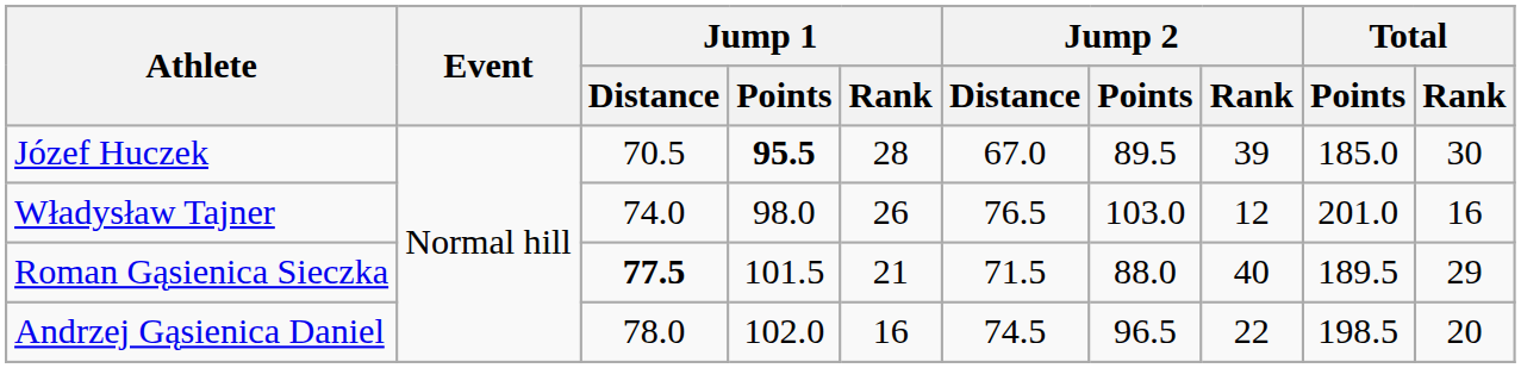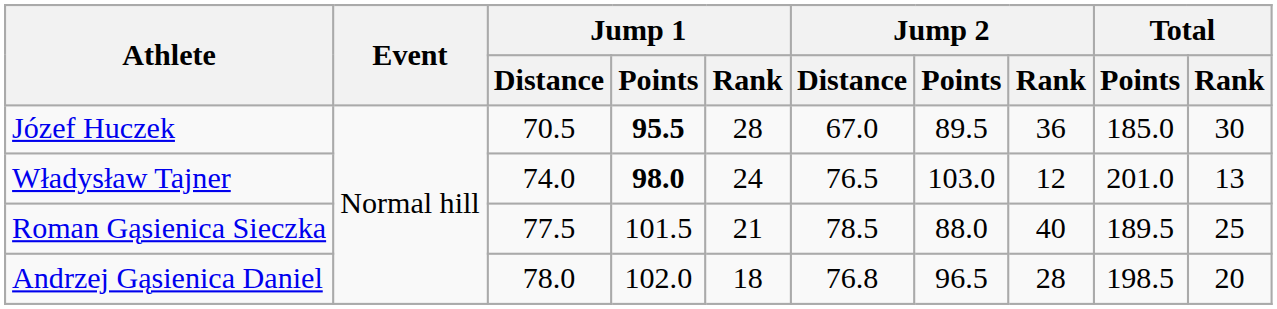 <table class="wikitable" style="font-size:90%">
 <tr>
 <th rowspan="2">Athlete</th>
 <th rowspan="2">Event</th>
 <th colspan="3">Jump 1</th>
 <th colspan="3">Jump 2</th>
 <th colspan="2">Total</th>
 </tr>
 <tr>
 <th>Distance</th>
 <th>Points</th>
 <th>Rank</th>
 <th>Distance</th>
 <th>Points</th>
 <th>Rank</th>
 <th>Points</th>
 <th>Rank</th>
 </tr>
 <tr>
 <td><a href='#'>Józef Huczek</a></td>
 <td rowspan="4">Normal hill</td>
 <td align="center">70.5</td>
 <td align="center"><strong>95.5</strong></td>
 <td align="center">28</td>
 <td align="center">67.0</td>
 <td align="center">89.5</td>
-<td align="center">39</td>
+<td align="center">36</td>
 <td align="center">185.0</td>
 <td align="center">30</td>
 </tr>
 <tr>
 <td><a href='#'>Władysław Tajner</a></td>
 <td align="center">74.0</td>
-<td align="center">98.0</td>
-<td align="center">26</td>
+<td align="center"><strong>98.0</strong></td>
+<td align="center">24</td>
 <td align="center">76.5</td>
 <td align="center">103.0</td>
 <td align="center">12</td>
 <td align="center">201.0</td>
-<td align="center">16</td>
+<td align="center">13</td>
 </tr>
 <tr>
 <td><a href='#'>Roman Gąsienica Sieczka</a></td>
-<td align="center"><strong>77.5</strong></td>
+<td align="center">77.5</td>
 <td align="center">101.5</td>
 <td align="center">21</td>
-<td align="center">71.5</td>
+<td align="center">78.5</td>
 <td align="center">88.0</td>
 <td align="center">40</td>
 <td align="center">189.5</td>
-<td align="center">29</td>
+<td align="center">25</td>
 </tr>
 <tr>
 <td><a href='#'>Andrzej Gąsienica Daniel</a></td>
 <td align="center">78.0</td>
 <td align="center">102.0</td>
-<td align="center">16</td>
-<td align="center">74.5</td>
+<td align="center">18</td>
+<td align="center">76.8</td>
 <td align="center">96.5</td>
-<td align="center">22</td>
+<td align="center">28</td>
 <td align="center">198.5</td>
 <td align="center">20</td>
 </tr>
 </table>
